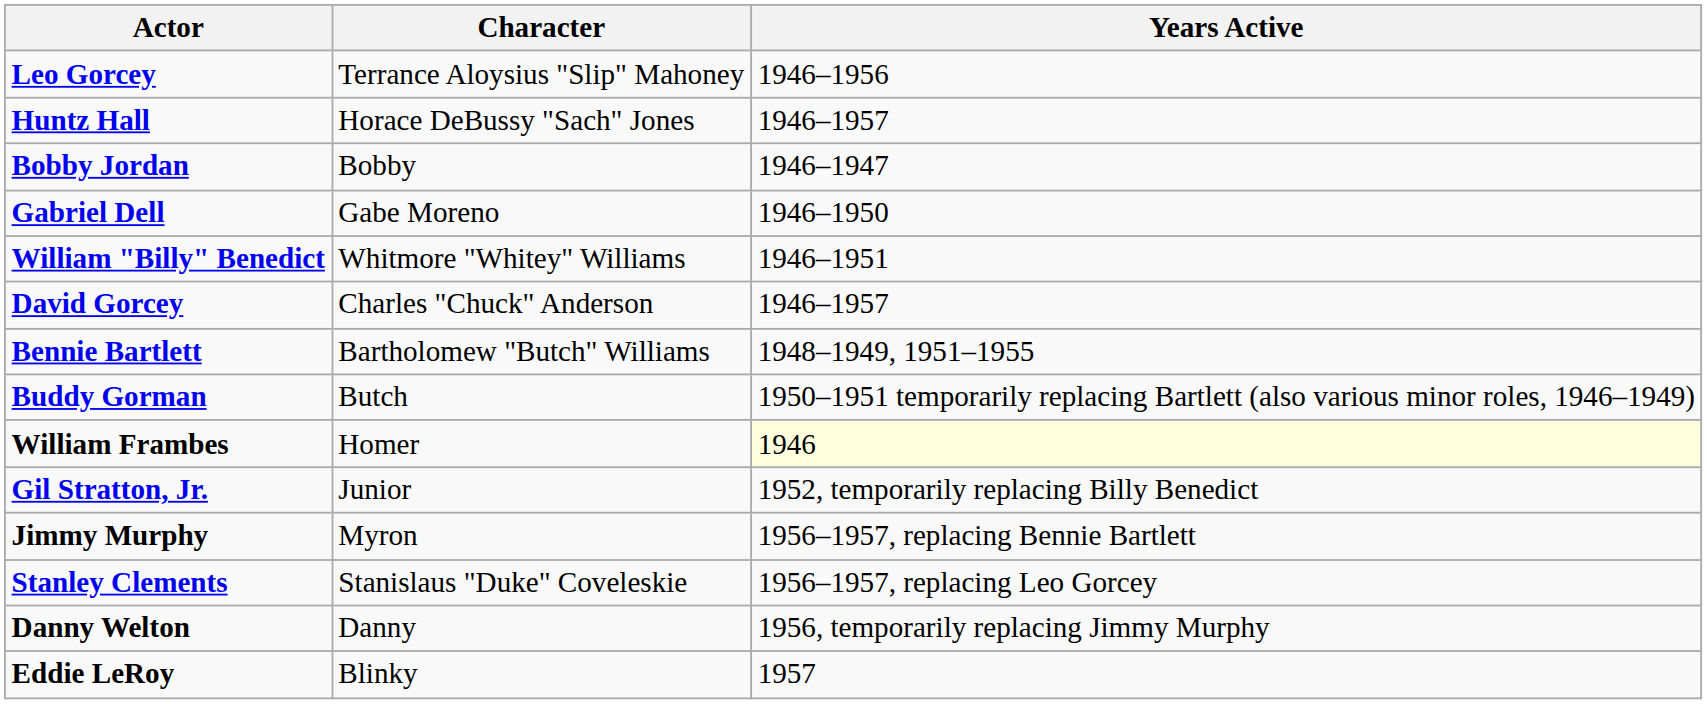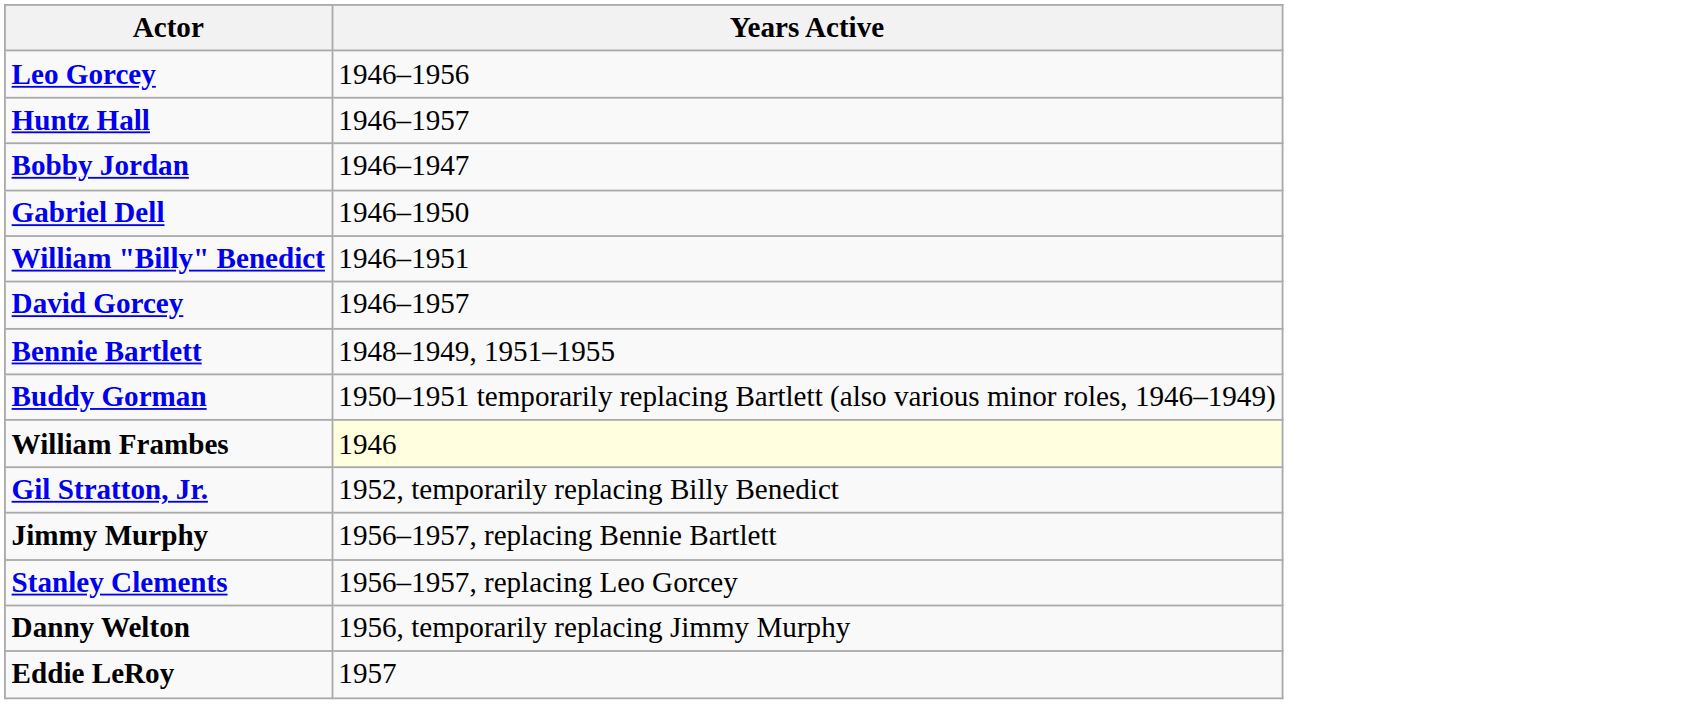 <table class="wikitable">
 <tr>
 <th>Actor</th>
-<th>Character</th>
 <th>Years Active</th>
 </tr>
 <tr>
 <td><strong><a href='#'>Leo Gorcey</a></strong></td>
-<td>Terrance Aloysius "Slip" Mahoney</td>
 <td>1946–1956</td>
 </tr>
 <tr>
 <td><strong><a href='#'>Huntz Hall</a></strong></td>
-<td>Horace DeBussy "Sach" Jones</td>
 <td>1946–1957</td>
 </tr>
 <tr>
 <td><strong><a href='#'>Bobby Jordan</a></strong></td>
-<td>Bobby</td>
 <td>1946–1947</td>
 </tr>
 <tr>
 <td><strong><a href='#'>Gabriel Dell</a></strong></td>
-<td>Gabe Moreno</td>
 <td>1946–1950</td>
 </tr>
 <tr>
 <td><strong><a href='#'>William "Billy" Benedict</a></strong></td>
-<td>Whitmore "Whitey" Williams</td>
 <td>1946–1951</td>
 </tr>
 <tr>
 <td><strong><a href='#'>David Gorcey</a></strong></td>
-<td>Charles "Chuck" Anderson</td>
 <td>1946–1957</td>
 </tr>
 <tr>
 <td><strong><a href='#'>Bennie Bartlett</a></strong></td>
-<td>Bartholomew "Butch" Williams</td>
 <td>1948–1949, 1951–1955</td>
 </tr>
 <tr>
 <td><strong><a href='#'>Buddy Gorman</a></strong></td>
-<td>Butch</td>
 <td>1950–1951 temporarily replacing Bartlett (also various minor roles, 1946–1949)</td>
 </tr>
 <tr>
 <td><strong>William Frambes</strong></td>
-<td>Homer</td>
 <td style="background: lightyellow;">1946</td>
 </tr>
 <tr>
 <td><strong><a href='#'>Gil Stratton, Jr.</a></strong></td>
-<td>Junior</td>
 <td>1952, temporarily replacing Billy Benedict</td>
 </tr>
 <tr>
 <td><strong>Jimmy Murphy</strong></td>
-<td>Myron</td>
 <td>1956–1957, replacing Bennie Bartlett</td>
 </tr>
 <tr>
 <td><strong><a href='#'>Stanley Clements</a></strong></td>
-<td>Stanislaus "Duke" Coveleskie</td>
 <td>1956–1957, replacing Leo Gorcey</td>
 </tr>
 <tr>
 <td><strong>Danny Welton</strong></td>
-<td>Danny</td>
 <td>1956, temporarily replacing Jimmy Murphy</td>
 </tr>
 <tr>
 <td><strong>Eddie LeRoy</strong></td>
-<td>Blinky</td>
 <td>1957</td>
 </tr>
 </table>
